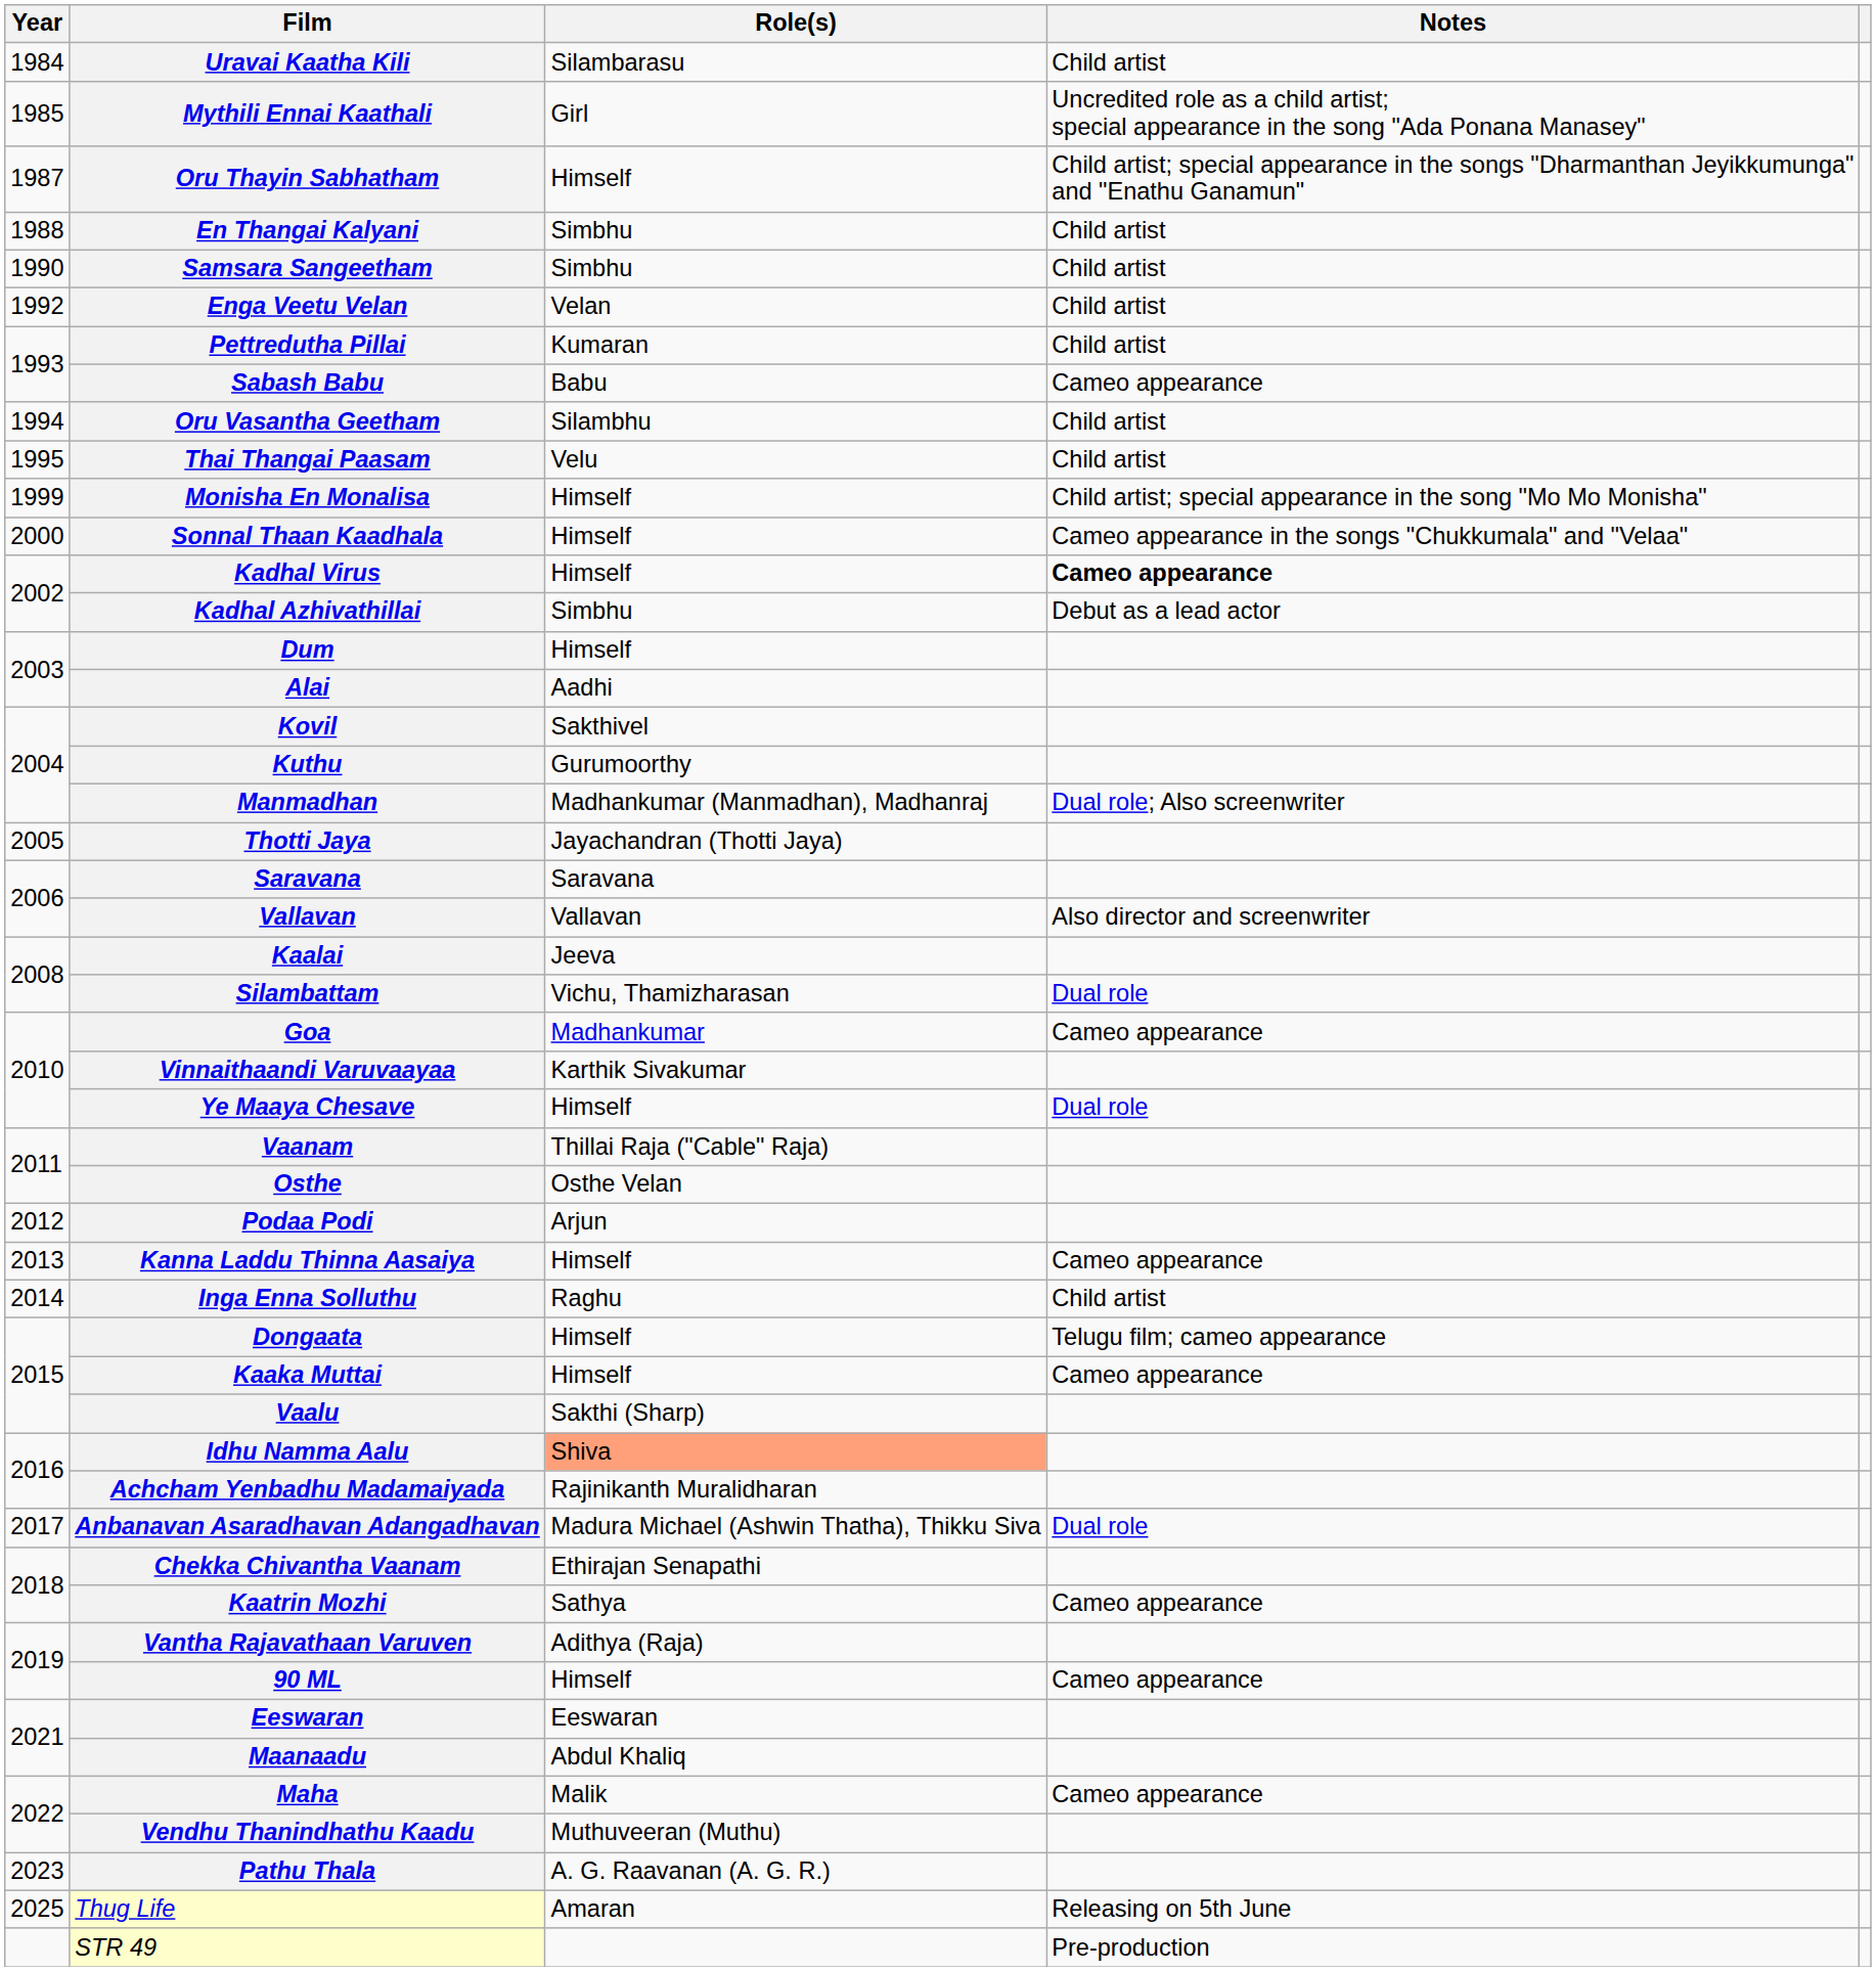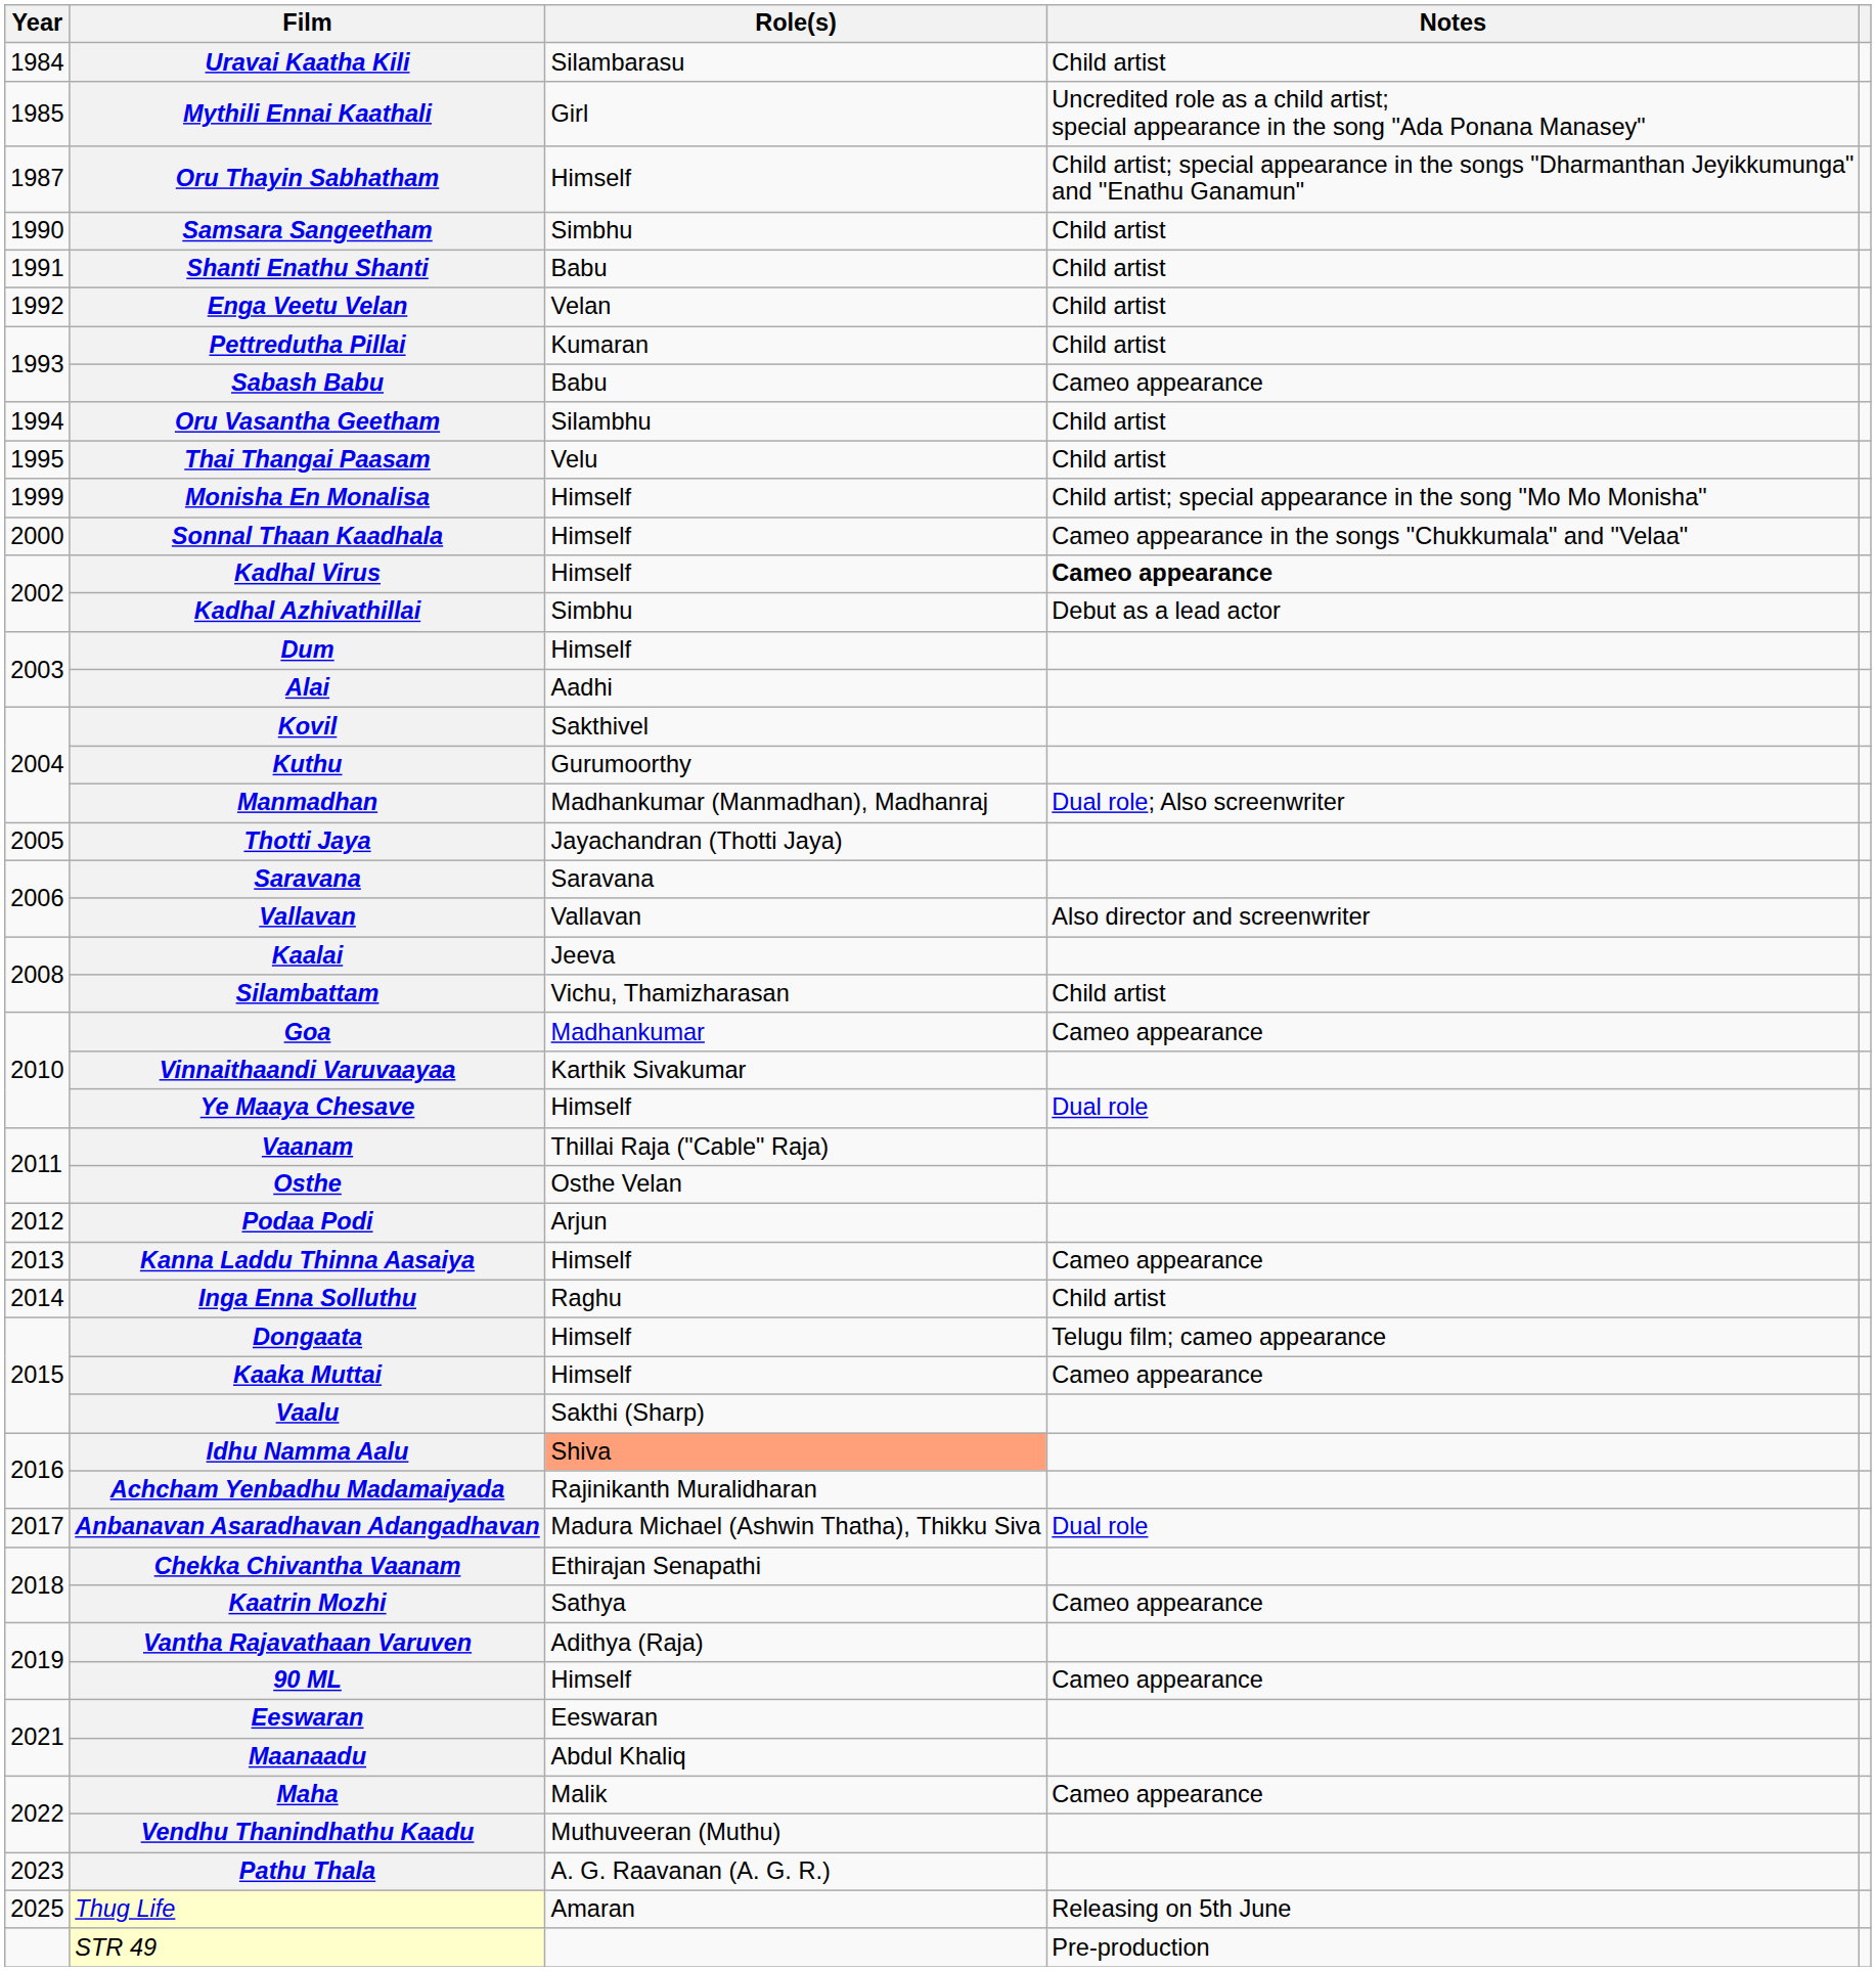 <table class="wikitable plainrowheaders sortable">
 <tr>
 <th scope="col">Year</th>
 <th scope="col">Film</th>
 <th scope="col">Role(s)</th>
 <th scope="col">Notes</th>
 <th scope="col" class="unsortable"></th>
 </tr>
 <tr>
 <td>1984</td>
 <th scope="row"><em><a href='#'>Uravai Kaatha Kili</a></em></th>
 <td>Silambarasu</td>
 <td>Child artist</td>
 <td style="text-align:center;"></td>
 </tr>
 <tr>
 <td>1985</td>
 <th scope="row"><em><a href='#'>Mythili Ennai Kaathali</a></em></th>
 <td>Girl</td>
 <td>Uncredited role as a child artist;<br>special appearance in the song "Ada Ponana Manasey"</td>
 <td style="text-align:center;"></td>
 </tr>
 <tr>
 <td>1987</td>
 <th scope="row"><em><a href='#'>Oru Thayin Sabhatham</a></em></th>
 <td>Himself</td>
 <td>Child artist; special appearance in the songs "Dharmanthan Jeyikkumunga"<br>and "Enathu Ganamun"</td>
 <td style="text-align:center;"></td>
 </tr>
 <tr>
-<td>1988</td>
-<th scope="row"><em><a href='#'>En Thangai Kalyani</a></em></th>
+<td>1990</td>
+<th scope="row"><em><a href='#'>Samsara Sangeetham</a></em></th>
 <td>Simbhu</td>
 <td>Child artist</td>
 <td style="text-align:center;"></td>
 </tr>
 <tr>
-<td>1990</td>
-<th scope="row"><em><a href='#'>Samsara Sangeetham</a></em></th>
-<td>Simbhu</td>
+<td>1991</td>
+<th scope="row"><em><a href='#'>Shanti Enathu Shanti</a></em></th>
+<td>Babu</td>
 <td>Child artist</td>
 <td style="text-align:center;"></td>
 </tr>
 <tr>
 <td>1992</td>
 <th scope="row"><em><a href='#'>Enga Veetu Velan</a></em></th>
 <td>Velan</td>
 <td>Child artist</td>
 <td style="text-align:center;"><br></td>
 </tr>
 <tr>
 <td rowspan="2">1993</td>
 <th scope="row"><em><a href='#'>Pettredutha Pillai</a></em></th>
 <td>Kumaran</td>
 <td>Child artist</td>
 <td style="text-align:center;"></td>
 </tr>
 <tr>
 <th scope="row"><em><a href='#'>Sabash Babu</a></em></th>
 <td>Babu</td>
 <td>Cameo appearance</td>
 <td style="text-align:center;"></td>
 </tr>
 <tr>
 <td>1994</td>
 <th scope="row"><em><a href='#'>Oru Vasantha Geetham</a></em></th>
 <td>Silambhu</td>
 <td>Child artist</td>
 <td style="text-align:center;"></td>
 </tr>
 <tr>
 <td>1995</td>
 <th scope="row"><em><a href='#'>Thai Thangai Paasam</a></em></th>
 <td>Velu</td>
 <td>Child artist</td>
 <td style="text-align:center;"></td>
 </tr>
 <tr>
 <td>1999</td>
 <th scope="row"><em><a href='#'>Monisha En Monalisa</a></em></th>
 <td>Himself</td>
 <td>Child artist; special appearance in the song "Mo Mo Monisha"</td>
 <td style="text-align:center;"></td>
 </tr>
 <tr>
 <td>2000</td>
 <th scope="row"><em><a href='#'>Sonnal Thaan Kaadhala</a></em></th>
 <td>Himself</td>
 <td>Cameo appearance in the songs "Chukkumala" and "Velaa"</td>
 <td style="text-align:center;"><br></td>
 </tr>
 <tr>
 <td rowspan="2">2002</td>
 <th scope="row"><em><a href='#'>Kadhal Virus</a></em></th>
 <td>Himself</td>
 <td><strong>Cameo appearance</strong></td>
 <td style="text-align:center;"></td>
 </tr>
 <tr>
 <th scope="row"><em><a href='#'>Kadhal Azhivathillai</a></em></th>
 <td>Simbhu</td>
 <td>Debut as a lead actor</td>
 <td style="text-align:center;"></td>
 </tr>
 <tr>
 <td rowspan="2">2003</td>
 <th scope="row"><em><a href='#'>Dum</a></em></th>
 <td>Himself</td>
 <td></td>
 <td style="text-align:center;"></td>
 </tr>
 <tr>
 <th scope="row"><em><a href='#'>Alai</a></em></th>
 <td>Aadhi</td>
 <td></td>
 <td style="text-align:center;"></td>
 </tr>
 <tr>
 <td rowspan="3">2004</td>
 <th scope="row"><em><a href='#'>Kovil</a></em></th>
 <td>Sakthivel</td>
 <td></td>
 <td style="text-align:center;"></td>
 </tr>
 <tr>
 <th scope="row"><em><a href='#'>Kuthu</a></em></th>
 <td>Gurumoorthy</td>
 <td></td>
 <td style="text-align:center;"></td>
 </tr>
 <tr>
 <th scope="row"><em><a href='#'>Manmadhan</a></em></th>
 <td>Madhankumar (Manmadhan), Madhanraj</td>
 <td><a href='#'>Dual role</a>; Also screenwriter</td>
 <td style="text-align:center;"></td>
 </tr>
 <tr>
 <td>2005</td>
 <th scope="row"><em><a href='#'>Thotti Jaya</a></em></th>
 <td>Jayachandran (Thotti Jaya)</td>
 <td></td>
 <td style="text-align:center;"></td>
 </tr>
 <tr>
 <td rowspan="2">2006</td>
 <th scope="row"><em><a href='#'>Saravana</a></em></th>
 <td>Saravana</td>
 <td></td>
 <td style="text-align:center;"></td>
 </tr>
 <tr>
 <th scope="row"><em><a href='#'>Vallavan</a></em></th>
 <td>Vallavan</td>
 <td>Also director and screenwriter</td>
 <td style="text-align:center;"></td>
 </tr>
 <tr>
 <td rowspan="2">2008</td>
 <th scope="row"><em><a href='#'>Kaalai</a></em></th>
 <td>Jeeva</td>
 <td></td>
 <td style="text-align:center;"></td>
 </tr>
 <tr>
 <th scope="row"><em><a href='#'>Silambattam</a></em></th>
 <td>Vichu, Thamizharasan</td>
-<td><a href='#'>Dual role</a></td>
+<td>Child artist</td>
 <td style="text-align:center;"></td>
 </tr>
 <tr>
 <td rowspan="3">2010</td>
 <th scope="row"><em><a href='#'>Goa</a></em></th>
 <td><a href='#'>Madhankumar</a></td>
 <td>Cameo appearance</td>
 <td style="text-align:center;"></td>
 </tr>
 <tr>
 <th scope="row"><em><a href='#'>Vinnaithaandi Varuvaayaa</a></em></th>
 <td>Karthik Sivakumar</td>
 <td></td>
 <td style="text-align:center;"></td>
 </tr>
 <tr>
 <th scope="row"><em><a href='#'>Ye Maaya Chesave</a></em></th>
 <td>Himself</td>
 <td><a href='#'>Dual role</a></td>
 <td style="text-align:center;"></td>
 </tr>
 <tr>
 <td rowspan="2">2011</td>
 <th scope="row"><em><a href='#'>Vaanam</a></em></th>
 <td>Thillai Raja ("Cable" Raja)</td>
 <td></td>
 <td style="text-align:center;"></td>
 </tr>
 <tr>
 <th scope="row"><em><a href='#'>Osthe</a></em></th>
 <td>Osthe Velan</td>
 <td></td>
 <td style="text-align:center;"></td>
 </tr>
 <tr>
 <td>2012</td>
 <th scope="row"><em><a href='#'>Podaa Podi</a></em></th>
 <td>Arjun</td>
 <td></td>
 <td style="text-align:center;"></td>
 </tr>
 <tr>
 <td>2013</td>
 <th scope="row"><em><a href='#'>Kanna Laddu Thinna Aasaiya</a></em></th>
 <td>Himself</td>
 <td>Cameo appearance</td>
 <td style="text-align:center;"></td>
 </tr>
 <tr>
 <td>2014</td>
 <th scope="row"><em><a href='#'>Inga Enna Solluthu</a></em></th>
 <td>Raghu</td>
 <td>Child artist</td>
 <td style="text-align:center;"></td>
 </tr>
 <tr>
 <td rowspan="3">2015</td>
 <th scope="row"><em><a href='#'>Dongaata</a></em></th>
 <td>Himself</td>
 <td>Telugu film; cameo appearance</td>
 <td style="text-align:center;"></td>
 </tr>
 <tr>
 <th scope="row"><em><a href='#'>Kaaka Muttai</a></em></th>
 <td>Himself</td>
 <td>Cameo appearance</td>
 <td style="text-align:center;"></td>
 </tr>
 <tr>
 <th scope="row"><em><a href='#'>Vaalu</a></em></th>
 <td>Sakthi (Sharp)</td>
 <td></td>
 <td style="text-align:center;"></td>
 </tr>
 <tr>
 <td rowspan="2">2016</td>
 <th scope="row"><em><a href='#'>Idhu Namma Aalu</a></em></th>
 <td style="background: lightsalmon;">Shiva</td>
 <td></td>
 <td style="text-align:center;"></td>
 </tr>
 <tr>
 <th scope="row"><em><a href='#'>Achcham Yenbadhu Madamaiyada</a></em></th>
 <td>Rajinikanth Muralidharan</td>
 <td></td>
 <td style="text-align:center;"><br></td>
 </tr>
 <tr>
 <td>2017</td>
 <th scope="row"><em><a href='#'>Anbanavan Asaradhavan Adangadhavan</a></em></th>
 <td>Madura Michael (Ashwin Thatha), Thikku Siva</td>
 <td><a href='#'>Dual role</a></td>
 <td style="text-align:center;"></td>
 </tr>
 <tr>
 <td rowspan="2">2018</td>
 <th scope="row"><em><a href='#'>Chekka Chivantha Vaanam</a></em></th>
 <td>Ethirajan Senapathi</td>
 <td></td>
 <td style="text-align:center;"></td>
 </tr>
 <tr>
 <th scope="row"><em><a href='#'>Kaatrin Mozhi</a></em></th>
 <td>Sathya</td>
 <td>Cameo appearance</td>
 <td style="text-align:center;"></td>
 </tr>
 <tr>
 <td rowspan="2">2019</td>
 <th scope="row"><em><a href='#'>Vantha Rajavathaan Varuven</a></em></th>
 <td>Adithya (Raja)</td>
 <td></td>
 <td style="text-align:center;"></td>
 </tr>
 <tr>
 <th scope="row"><em><a href='#'>90 ML</a></em></th>
 <td>Himself</td>
 <td>Cameo appearance</td>
 <td style="text-align:center;"></td>
 </tr>
 <tr>
 <td rowspan="2">2021</td>
 <th scope="row"><em><a href='#'>Eeswaran</a></em></th>
 <td>Eeswaran</td>
 <td></td>
 <td style="text-align:center;"></td>
 </tr>
 <tr>
 <th scope="row"><em><a href='#'>Maanaadu</a></em></th>
 <td>Abdul Khaliq</td>
 <td></td>
 <td style="text-align:center;"></td>
 </tr>
 <tr>
 <td rowspan="2">2022</td>
 <th scope="row"><em><a href='#'>Maha</a></em></th>
 <td>Malik</td>
 <td>Cameo appearance</td>
 <td style="text-align:center;"></td>
 </tr>
 <tr>
 <th scope="row"><em><a href='#'>Vendhu Thanindhathu Kaadu</a></em></th>
 <td>Muthuveeran (Muthu)</td>
 <td></td>
 <td style="text-align:center;"></td>
 </tr>
 <tr>
 <td rowspan="1">2023</td>
 <th scope="row"><em><a href='#'>Pathu Thala</a></em></th>
 <td>A. G. Raavanan (A. G. R.)</td>
 <td></td>
 <td style="text-align:center;"></td>
 </tr>
 <tr>
 <td>2025</td>
 <td style="background:#FFFFCC;"><em><a href='#'>Thug Life</a></em></td>
 <td>Amaran</td>
 <td>Releasing on 5th June</td>
 <td style="text-align:center;"></td>
 </tr>
 <tr>
 <td></td>
 <td style="background:#FFFFCC;"><em>STR 49</em></td>
 <td></td>
 <td>Pre-production</td>
 <td></td>
 </tr>
 </table>
